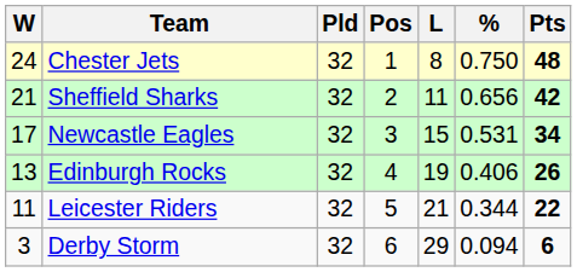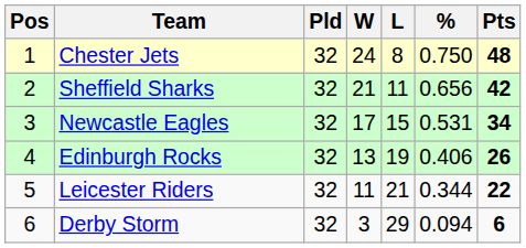 <table class="wikitable" style="text-align: center;">
 <tr>
-<th>W</th>
+<th>Pos</th>
 <th scope="col" style="width: 180px;">Team</th>
 <th>Pld</th>
-<th>Pos</th>
+<th>W</th>
 <th>L</th>
 <th>%</th>
 <th>Pts</th>
 </tr>
 <tr style="background: #ffffcc;">
-<td>24</td>
+<td>1</td>
 <td style="text-align:left;"><a href='#'>Chester Jets</a></td>
 <td>32</td>
-<td>1</td>
+<td>24</td>
 <td>8</td>
 <td>0.750</td>
 <td><strong>48</strong></td>
 </tr>
 <tr style="background: #ccffcc;">
-<td>21</td>
+<td>2</td>
 <td style="text-align:left;"><a href='#'>Sheffield Sharks</a></td>
 <td>32</td>
-<td>2</td>
+<td>21</td>
 <td>11</td>
 <td>0.656</td>
 <td><strong>42</strong></td>
 </tr>
 <tr style="background: #ccffcc;">
-<td>17</td>
+<td>3</td>
 <td style="text-align:left;"><a href='#'>Newcastle Eagles</a></td>
 <td>32</td>
-<td>3</td>
+<td>17</td>
 <td>15</td>
 <td>0.531</td>
 <td><strong>34</strong></td>
 </tr>
 <tr style="background: #ccffcc;">
-<td>13</td>
+<td>4</td>
 <td style="text-align:left;"><a href='#'>Edinburgh Rocks</a></td>
 <td>32</td>
-<td>4</td>
+<td>13</td>
 <td>19</td>
 <td>0.406</td>
 <td><strong>26</strong></td>
 </tr>
 <tr style="background: ;">
-<td>11</td>
+<td>5</td>
 <td style="text-align:left;"><a href='#'>Leicester Riders</a></td>
 <td>32</td>
-<td>5</td>
+<td>11</td>
 <td>21</td>
 <td>0.344</td>
 <td><strong>22</strong></td>
 </tr>
 <tr style="background: ;">
-<td>3</td>
+<td>6</td>
 <td style="text-align:left;"><a href='#'>Derby Storm</a></td>
 <td>32</td>
-<td>6</td>
+<td>3</td>
 <td>29</td>
 <td>0.094</td>
 <td><strong>6</strong></td>
 </tr>
 </table>
